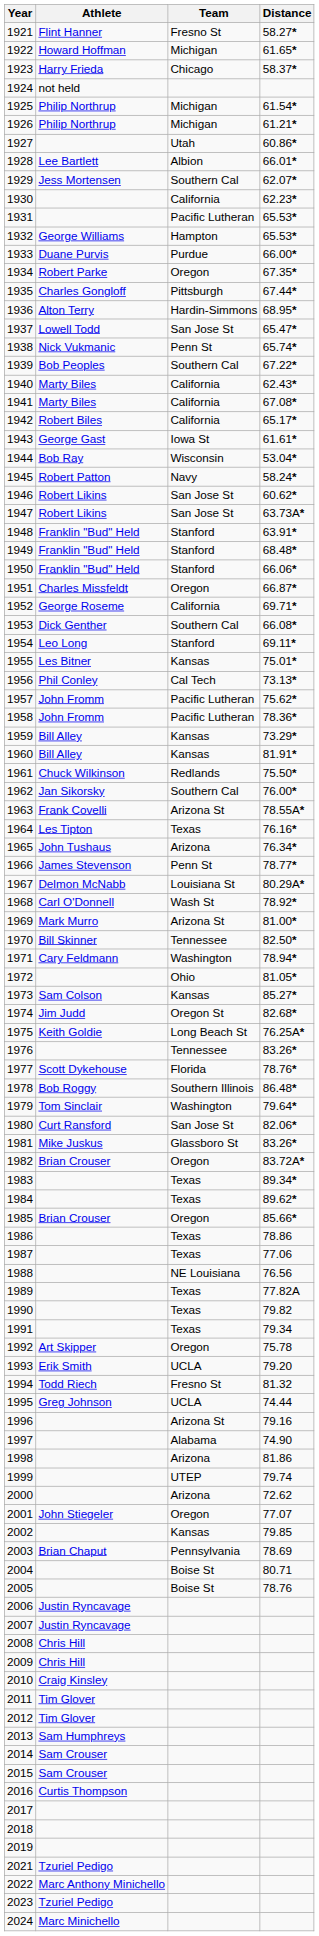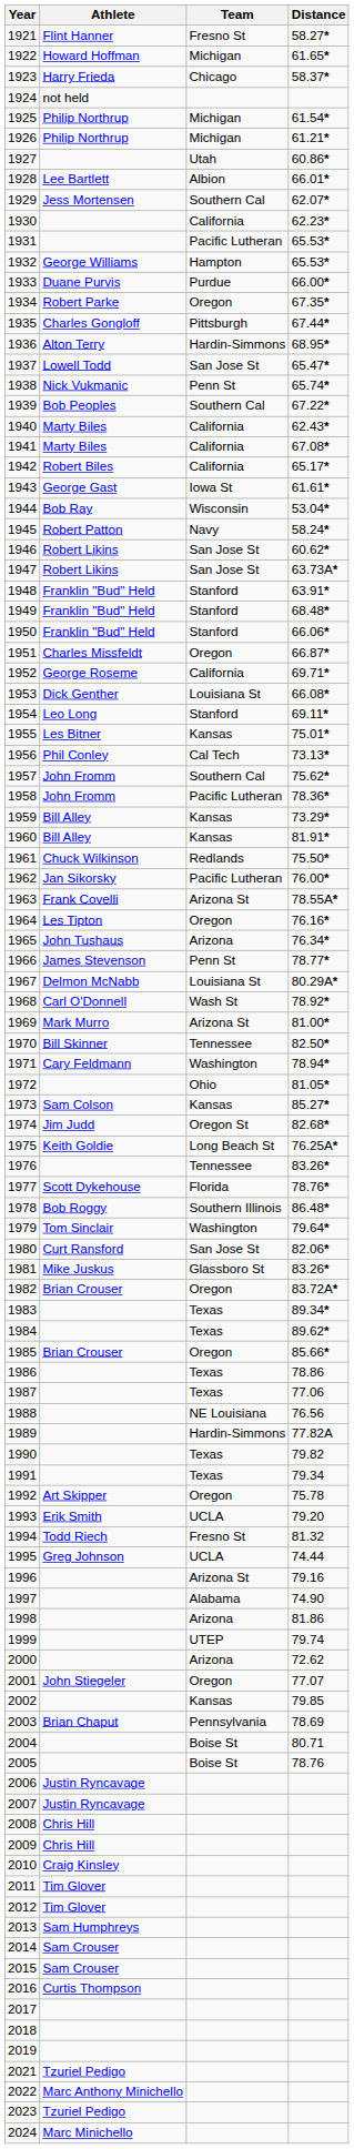 <table class="wikitable sortable">
 <tr>
 <th>Year</th>
 <th>Athlete</th>
 <th>Team</th>
 <th>Distance</th>
 </tr>
 <tr>
 <td>1921</td>
 <td><a href='#'>Flint Hanner</a></td>
 <td>Fresno St</td>
 <td>58.27<strong>*</strong></td>
 </tr>
 <tr>
 <td>1922</td>
 <td><a href='#'>Howard Hoffman</a></td>
 <td>Michigan</td>
 <td>61.65<strong>*</strong></td>
 </tr>
 <tr>
 <td>1923</td>
 <td><a href='#'>Harry Frieda</a></td>
 <td>Chicago</td>
 <td>58.37<strong>*</strong></td>
 </tr>
 <tr>
 <td>1924</td>
 <td>not held</td>
 <td></td>
 </tr>
 <tr>
 <td>1925</td>
 <td><a href='#'>Philip Northrup</a></td>
 <td>Michigan</td>
 <td>61.54<strong>*</strong></td>
 </tr>
 <tr>
 <td>1926</td>
 <td><a href='#'>Philip Northrup</a></td>
 <td>Michigan</td>
 <td>61.21<strong>*</strong></td>
 </tr>
 <tr>
 <td>1927</td>
 <td></td>
 <td>Utah</td>
 <td>60.86<strong>*</strong></td>
 </tr>
 <tr>
 <td>1928</td>
 <td><a href='#'>Lee Bartlett</a></td>
 <td>Albion</td>
 <td>66.01<strong>*</strong></td>
 </tr>
 <tr>
 <td>1929</td>
 <td><a href='#'>Jess Mortensen</a></td>
 <td>Southern Cal</td>
 <td>62.07<strong>*</strong></td>
 </tr>
 <tr>
 <td>1930</td>
 <td></td>
 <td>California</td>
 <td>62.23<strong>*</strong></td>
 </tr>
 <tr>
 <td>1931</td>
 <td></td>
 <td>Pacific Lutheran</td>
 <td>65.53<strong>*</strong></td>
 </tr>
 <tr>
 <td>1932</td>
 <td><a href='#'>George Williams</a></td>
 <td>Hampton</td>
 <td>65.53<strong>*</strong></td>
 </tr>
 <tr>
 <td>1933</td>
 <td><a href='#'>Duane Purvis</a></td>
 <td>Purdue</td>
 <td>66.00<strong>*</strong></td>
 </tr>
 <tr>
 <td>1934</td>
 <td><a href='#'>Robert Parke</a></td>
 <td>Oregon</td>
 <td>67.35<strong>*</strong></td>
 </tr>
 <tr>
 <td>1935</td>
 <td><a href='#'>Charles Gongloff</a></td>
 <td>Pittsburgh</td>
 <td>67.44<strong>*</strong></td>
 </tr>
 <tr>
 <td>1936</td>
 <td><a href='#'>Alton Terry</a></td>
 <td>Hardin-Simmons</td>
 <td>68.95<strong>*</strong></td>
 </tr>
 <tr>
 <td>1937</td>
 <td><a href='#'>Lowell Todd</a></td>
 <td>San Jose St</td>
 <td>65.47<strong>*</strong></td>
 </tr>
 <tr>
 <td>1938</td>
 <td><a href='#'>Nick Vukmanic</a></td>
 <td>Penn St</td>
 <td>65.74<strong>*</strong></td>
 </tr>
 <tr>
 <td>1939</td>
 <td><a href='#'>Bob Peoples</a></td>
 <td>Southern Cal</td>
 <td>67.22<strong>*</strong></td>
 </tr>
 <tr>
 <td>1940</td>
 <td><a href='#'>Marty Biles</a></td>
 <td>California</td>
 <td>62.43<strong>*</strong></td>
 </tr>
 <tr>
 <td>1941</td>
 <td><a href='#'>Marty Biles</a></td>
 <td>California</td>
 <td>67.08<strong>*</strong></td>
 </tr>
 <tr>
 <td>1942</td>
 <td><a href='#'>Robert Biles</a></td>
 <td>California</td>
 <td>65.17<strong>*</strong></td>
 </tr>
 <tr>
 <td>1943</td>
 <td><a href='#'>George Gast</a></td>
 <td>Iowa St</td>
 <td>61.61<strong>*</strong></td>
 </tr>
 <tr>
 <td>1944</td>
 <td><a href='#'>Bob Ray</a></td>
 <td>Wisconsin</td>
 <td>53.04<strong>*</strong></td>
 </tr>
 <tr>
 <td>1945</td>
 <td><a href='#'>Robert Patton</a></td>
 <td>Navy</td>
 <td>58.24<strong>*</strong></td>
 </tr>
 <tr>
 <td>1946</td>
 <td><a href='#'>Robert Likins</a></td>
 <td>San Jose St</td>
 <td>60.62<strong>*</strong></td>
 </tr>
 <tr>
 <td>1947</td>
 <td><a href='#'>Robert Likins</a></td>
 <td>San Jose St</td>
 <td>63.73A<strong>*</strong></td>
 </tr>
 <tr>
 <td>1948</td>
 <td><a href='#'>Franklin "Bud" Held</a></td>
 <td>Stanford</td>
 <td>63.91<strong>*</strong></td>
 </tr>
 <tr>
 <td>1949</td>
 <td><a href='#'>Franklin "Bud" Held</a></td>
 <td>Stanford</td>
 <td>68.48<strong>*</strong></td>
 </tr>
 <tr>
 <td>1950</td>
 <td><a href='#'>Franklin "Bud" Held</a></td>
 <td>Stanford</td>
 <td>66.06<strong>*</strong></td>
 </tr>
 <tr>
 <td>1951</td>
 <td><a href='#'>Charles Missfeldt</a></td>
 <td>Oregon</td>
 <td>66.87<strong>*</strong></td>
 </tr>
 <tr>
 <td>1952</td>
 <td><a href='#'>George Roseme</a></td>
 <td>California</td>
 <td>69.71<strong>*</strong></td>
 </tr>
 <tr>
 <td>1953</td>
 <td><a href='#'>Dick Genther</a></td>
-<td>Southern Cal</td>
+<td>Louisiana St</td>
 <td>66.08<strong>*</strong></td>
 </tr>
 <tr>
 <td>1954</td>
 <td><a href='#'>Leo Long</a></td>
 <td>Stanford</td>
 <td>69.11<strong>*</strong></td>
 </tr>
 <tr>
 <td>1955</td>
 <td><a href='#'>Les Bitner</a></td>
 <td>Kansas</td>
 <td>75.01<strong>*</strong></td>
 </tr>
 <tr>
 <td>1956</td>
 <td><a href='#'>Phil Conley</a></td>
 <td>Cal Tech</td>
 <td>73.13<strong>*</strong></td>
 </tr>
 <tr>
 <td>1957</td>
 <td><a href='#'>John Fromm</a></td>
-<td>Pacific Lutheran</td>
+<td>Southern Cal</td>
 <td>75.62<strong>*</strong></td>
 </tr>
 <tr>
 <td>1958</td>
 <td><a href='#'>John Fromm</a></td>
 <td>Pacific Lutheran</td>
 <td>78.36<strong>*</strong></td>
 </tr>
 <tr>
 <td>1959</td>
 <td><a href='#'>Bill Alley</a></td>
 <td>Kansas</td>
 <td>73.29<strong>*</strong></td>
 </tr>
 <tr>
 <td>1960</td>
 <td><a href='#'>Bill Alley</a></td>
 <td>Kansas</td>
 <td>81.91<strong>*</strong></td>
 </tr>
 <tr>
 <td>1961</td>
 <td><a href='#'>Chuck Wilkinson</a></td>
 <td>Redlands</td>
 <td>75.50<strong>*</strong></td>
 </tr>
 <tr>
 <td>1962</td>
 <td><a href='#'>Jan Sikorsky</a></td>
-<td>Southern Cal</td>
+<td>Pacific Lutheran</td>
 <td>76.00<strong>*</strong></td>
 </tr>
 <tr>
 <td>1963</td>
 <td><a href='#'>Frank Covelli</a></td>
 <td>Arizona St</td>
 <td>78.55A<strong>*</strong></td>
 </tr>
 <tr>
 <td>1964</td>
 <td><a href='#'>Les Tipton</a></td>
-<td>Texas</td>
+<td>Oregon</td>
 <td>76.16<strong>*</strong></td>
 </tr>
 <tr>
 <td>1965</td>
 <td><a href='#'>John Tushaus</a></td>
 <td>Arizona</td>
 <td>76.34<strong>*</strong></td>
 </tr>
 <tr>
 <td>1966</td>
 <td><a href='#'>James Stevenson</a></td>
 <td>Penn St</td>
 <td>78.77<strong>*</strong></td>
 </tr>
 <tr>
 <td>1967</td>
 <td><a href='#'>Delmon McNabb</a></td>
 <td>Louisiana St</td>
 <td>80.29A<strong>*</strong></td>
 </tr>
 <tr>
 <td>1968</td>
 <td><a href='#'>Carl O'Donnell</a></td>
 <td>Wash St</td>
 <td>78.92<strong>*</strong></td>
 </tr>
 <tr>
 <td>1969</td>
 <td><a href='#'>Mark Murro</a></td>
 <td>Arizona St</td>
 <td>81.00<strong>*</strong></td>
 </tr>
 <tr>
 <td>1970</td>
 <td><a href='#'>Bill Skinner</a></td>
 <td>Tennessee</td>
 <td>82.50<strong>*</strong></td>
 </tr>
 <tr>
 <td>1971</td>
 <td><a href='#'>Cary Feldmann</a></td>
 <td>Washington</td>
 <td>78.94<strong>*</strong></td>
 </tr>
 <tr>
 <td>1972</td>
 <td></td>
 <td>Ohio</td>
 <td>81.05<strong>*</strong></td>
 </tr>
 <tr>
 <td>1973</td>
 <td><a href='#'>Sam Colson</a></td>
 <td>Kansas</td>
 <td>85.27<strong>*</strong></td>
 </tr>
 <tr>
 <td>1974</td>
 <td><a href='#'>Jim Judd</a></td>
 <td>Oregon St</td>
 <td>82.68<strong>*</strong></td>
 </tr>
 <tr>
 <td>1975</td>
 <td><a href='#'>Keith Goldie</a></td>
 <td>Long Beach St</td>
 <td>76.25A<strong>*</strong></td>
 </tr>
 <tr>
 <td>1976</td>
 <td></td>
 <td>Tennessee</td>
 <td>83.26<strong>*</strong></td>
 </tr>
 <tr>
 <td>1977</td>
 <td><a href='#'>Scott Dykehouse</a></td>
 <td>Florida</td>
 <td>78.76<strong>*</strong></td>
 </tr>
 <tr>
 <td>1978</td>
 <td><a href='#'>Bob Roggy</a></td>
 <td>Southern Illinois</td>
 <td>86.48<strong>*</strong></td>
 </tr>
 <tr>
 <td>1979</td>
 <td><a href='#'>Tom Sinclair</a></td>
 <td>Washington</td>
 <td>79.64<strong>*</strong></td>
 </tr>
 <tr>
 <td>1980</td>
 <td><a href='#'>Curt Ransford</a></td>
 <td>San Jose St</td>
 <td>82.06<strong>*</strong></td>
 </tr>
 <tr>
 <td>1981</td>
 <td><a href='#'>Mike Juskus</a></td>
 <td>Glassboro St</td>
 <td>83.26<strong>*</strong></td>
 </tr>
 <tr>
 <td>1982</td>
 <td><a href='#'>Brian Crouser</a></td>
 <td>Oregon</td>
 <td>83.72A<strong>*</strong></td>
 </tr>
 <tr>
 <td>1983</td>
 <td></td>
 <td>Texas</td>
 <td>89.34<strong>*</strong></td>
 </tr>
 <tr>
 <td>1984</td>
 <td></td>
 <td>Texas</td>
 <td>89.62<strong>*</strong></td>
 </tr>
 <tr>
 <td>1985</td>
 <td><a href='#'>Brian Crouser</a></td>
 <td>Oregon</td>
 <td>85.66<strong>*</strong></td>
 </tr>
 <tr>
 <td>1986</td>
 <td></td>
 <td>Texas</td>
 <td>78.86</td>
 </tr>
 <tr>
 <td>1987</td>
 <td></td>
 <td>Texas</td>
 <td>77.06</td>
 </tr>
 <tr>
 <td>1988</td>
 <td></td>
 <td>NE Louisiana</td>
 <td>76.56</td>
 </tr>
 <tr>
 <td>1989</td>
 <td></td>
-<td>Texas</td>
+<td>Hardin-Simmons</td>
 <td>77.82A</td>
 </tr>
 <tr>
 <td>1990</td>
 <td></td>
 <td>Texas</td>
 <td>79.82</td>
 </tr>
 <tr>
 <td>1991</td>
 <td></td>
 <td>Texas</td>
 <td>79.34</td>
 </tr>
 <tr>
 <td>1992</td>
 <td><a href='#'>Art Skipper</a></td>
 <td>Oregon</td>
 <td>75.78</td>
 </tr>
 <tr>
 <td>1993</td>
 <td><a href='#'>Erik Smith</a></td>
 <td>UCLA</td>
 <td>79.20</td>
 </tr>
 <tr>
 <td>1994</td>
 <td><a href='#'>Todd Riech</a></td>
 <td>Fresno St</td>
 <td>81.32</td>
 </tr>
 <tr>
 <td>1995</td>
 <td><a href='#'>Greg Johnson</a></td>
 <td>UCLA</td>
 <td>74.44</td>
 </tr>
 <tr>
 <td>1996</td>
 <td></td>
 <td>Arizona St</td>
 <td>79.16</td>
 </tr>
 <tr>
 <td>1997</td>
 <td></td>
 <td>Alabama</td>
 <td>74.90</td>
 </tr>
 <tr>
 <td>1998</td>
 <td></td>
 <td>Arizona</td>
 <td>81.86</td>
 </tr>
 <tr>
 <td>1999</td>
 <td></td>
 <td>UTEP</td>
 <td>79.74</td>
 </tr>
 <tr>
 <td>2000</td>
 <td></td>
 <td>Arizona</td>
 <td>72.62</td>
 </tr>
 <tr>
 <td>2001</td>
 <td><a href='#'>John Stiegeler</a></td>
 <td>Oregon</td>
 <td>77.07</td>
 </tr>
 <tr>
 <td>2002</td>
 <td></td>
 <td>Kansas</td>
 <td>79.85</td>
 </tr>
 <tr>
 <td>2003</td>
 <td><a href='#'>Brian Chaput</a></td>
 <td>Pennsylvania</td>
 <td>78.69</td>
 </tr>
 <tr>
 <td>2004</td>
 <td></td>
 <td>Boise St</td>
 <td>80.71</td>
 </tr>
 <tr>
 <td>2005</td>
 <td></td>
 <td>Boise St</td>
 <td>78.76</td>
 </tr>
 <tr>
 <td>2006</td>
 <td><a href='#'>Justin Ryncavage</a></td>
 <td></td>
 <td></td>
 </tr>
 <tr>
 <td>2007</td>
 <td><a href='#'>Justin Ryncavage</a></td>
 <td></td>
 <td></td>
 </tr>
 <tr>
 <td>2008</td>
 <td><a href='#'>Chris Hill</a></td>
 <td></td>
 <td></td>
 </tr>
 <tr>
 <td>2009</td>
 <td><a href='#'>Chris Hill</a></td>
 <td></td>
 <td></td>
 </tr>
 <tr>
 <td>2010</td>
 <td><a href='#'>Craig Kinsley</a></td>
 <td></td>
 <td></td>
 </tr>
 <tr>
 <td>2011</td>
 <td><a href='#'>Tim Glover</a></td>
 <td></td>
 <td></td>
 </tr>
 <tr>
 <td>2012</td>
 <td><a href='#'>Tim Glover</a></td>
 <td></td>
 <td></td>
 </tr>
 <tr>
 <td>2013</td>
 <td><a href='#'>Sam Humphreys</a></td>
 <td></td>
 <td></td>
 </tr>
 <tr>
 <td>2014</td>
 <td><a href='#'>Sam Crouser</a></td>
 <td></td>
 <td></td>
 </tr>
 <tr>
 <td>2015</td>
 <td><a href='#'>Sam Crouser</a></td>
 <td></td>
 <td></td>
 </tr>
 <tr>
 <td>2016</td>
 <td><a href='#'>Curtis Thompson</a></td>
 <td></td>
 <td></td>
 </tr>
 <tr>
 <td>2017</td>
 <td></td>
 <td></td>
 <td></td>
 </tr>
 <tr>
 <td>2018</td>
 <td></td>
 <td></td>
 <td></td>
 </tr>
 <tr>
 <td>2019</td>
 <td></td>
 <td></td>
 <td></td>
 </tr>
 <tr>
 <td>2021</td>
 <td><a href='#'>Tzuriel Pedigo</a></td>
 <td></td>
 <td></td>
 </tr>
 <tr>
 <td>2022</td>
 <td><a href='#'>Marc Anthony Minichello</a></td>
 <td></td>
 <td></td>
 </tr>
 <tr>
 <td>2023</td>
 <td><a href='#'>Tzuriel Pedigo</a></td>
 <td></td>
 <td></td>
 </tr>
 <tr>
 <td>2024</td>
 <td><a href='#'>Marc Minichello</a></td>
 <td></td>
 <td></td>
 </tr>
 </table>
